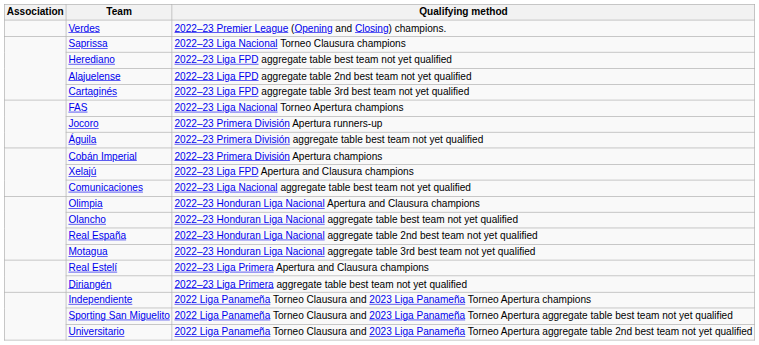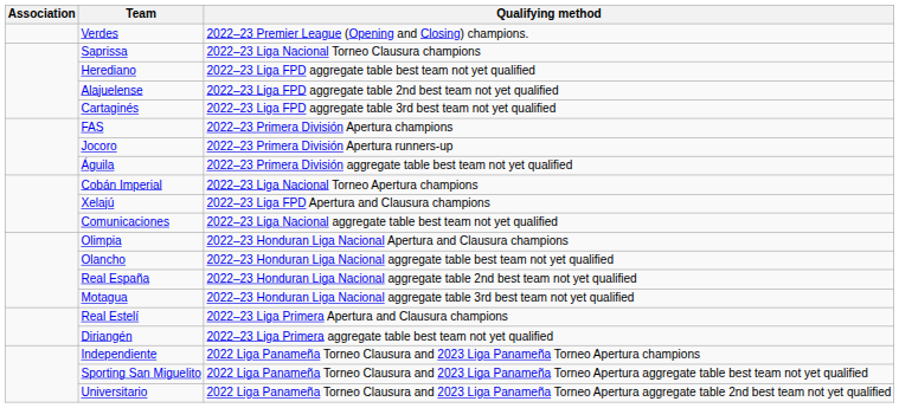 <table class="wikitable">
 <tr>
 <th>Association</th>
 <th>Team</th>
 <th>Qualifying method</th>
 </tr>
 <tr>
 <td> </td>
 <td><a href='#'>Verdes</a></td>
 <td><a href='#'>2022–23 Premier League</a> (<a href='#'>Opening</a> and <a href='#'>Closing</a>) champions.</td>
 </tr>
 <tr>
 <td rowspan=4><br></td>
 <td><a href='#'>Saprissa</a></td>
 <td><a href='#'>2022–23 Liga Nacional</a> Torneo Clausura champions</td>
 </tr>
 <tr>
 <td><a href='#'>Herediano</a></td>
 <td><a href='#'>2022–23 Liga FPD</a> aggregate table best team not yet qualified</td>
 </tr>
 <tr>
 <td><a href='#'>Alajuelense</a></td>
 <td><a href='#'>2022–23 Liga FPD</a> aggregate table 2nd best team not yet qualified</td>
 </tr>
 <tr>
 <td><a href='#'>Cartaginés</a></td>
 <td><a href='#'>2022–23 Liga FPD</a> aggregate table 3rd best team not yet qualified</td>
 </tr>
 <tr>
 <td rowspan=3><br></td>
 <td><a href='#'>FAS</a></td>
-<td><a href='#'>2022–23 Liga Nacional</a> Torneo Apertura champions</td>
+<td><a href='#'>2022–23 Primera División</a> Apertura champions</td>
 </tr>
 <tr>
 <td><a href='#'>Jocoro</a></td>
 <td><a href='#'>2022–23 Primera División</a> Apertura runners-up</td>
 </tr>
 <tr>
 <td><a href='#'>Águila</a></td>
 <td><a href='#'>2022–23 Primera División</a> aggregate table best team not yet qualified</td>
 </tr>
 <tr>
 <td rowspan=3><br></td>
 <td><a href='#'>Cobán Imperial</a></td>
-<td><a href='#'>2022–23 Primera División</a> Apertura champions</td>
+<td><a href='#'>2022–23 Liga Nacional</a> Torneo Apertura champions</td>
 </tr>
 <tr>
 <td><a href='#'>Xelajú</a></td>
 <td><a href='#'>2022–23 Liga FPD</a> Apertura and Clausura champions</td>
 </tr>
 <tr>
 <td><a href='#'>Comunicaciones</a></td>
 <td><a href='#'>2022–23 Liga Nacional</a> aggregate table best team not yet qualified</td>
 </tr>
 <tr>
 <td rowspan=4><br></td>
 <td><a href='#'>Olimpia</a></td>
 <td><a href='#'>2022–23 Honduran Liga Nacional</a> Apertura and Clausura champions</td>
 </tr>
 <tr>
 <td><a href='#'>Olancho</a></td>
 <td><a href='#'>2022–23 Honduran Liga Nacional</a> aggregate table best team not yet qualified</td>
 </tr>
 <tr>
 <td><a href='#'>Real España</a></td>
 <td><a href='#'>2022–23 Honduran Liga Nacional</a> aggregate table 2nd best team not yet qualified</td>
 </tr>
 <tr>
 <td><a href='#'>Motagua</a></td>
 <td><a href='#'>2022–23 Honduran Liga Nacional</a> aggregate table 3rd best team not yet qualified</td>
 </tr>
 <tr>
 <td rowspan=2><br></td>
 <td><a href='#'>Real Estelí</a></td>
 <td><a href='#'>2022–23 Liga Primera</a> Apertura and Clausura champions</td>
 </tr>
 <tr>
 <td><a href='#'>Diriangén</a></td>
 <td><a href='#'>2022–23 Liga Primera</a> aggregate table best team not yet qualified</td>
 </tr>
 <tr>
 <td rowspan=3><br></td>
 <td><a href='#'>Independiente</a></td>
 <td><a href='#'>2022 Liga Panameña</a> Torneo Clausura and <a href='#'>2023 Liga Panameña</a> Torneo Apertura champions</td>
 </tr>
 <tr>
 <td><a href='#'>Sporting San Miguelito</a></td>
 <td><a href='#'>2022 Liga Panameña</a> Torneo Clausura and <a href='#'>2023 Liga Panameña</a> Torneo Apertura aggregate table best team not yet qualified</td>
 </tr>
 <tr>
 <td><a href='#'>Universitario</a></td>
 <td><a href='#'>2022 Liga Panameña</a> Torneo Clausura and <a href='#'>2023 Liga Panameña</a> Torneo Apertura  aggregate table 2nd best team not yet qualified</td>
 </tr>
 </table>
